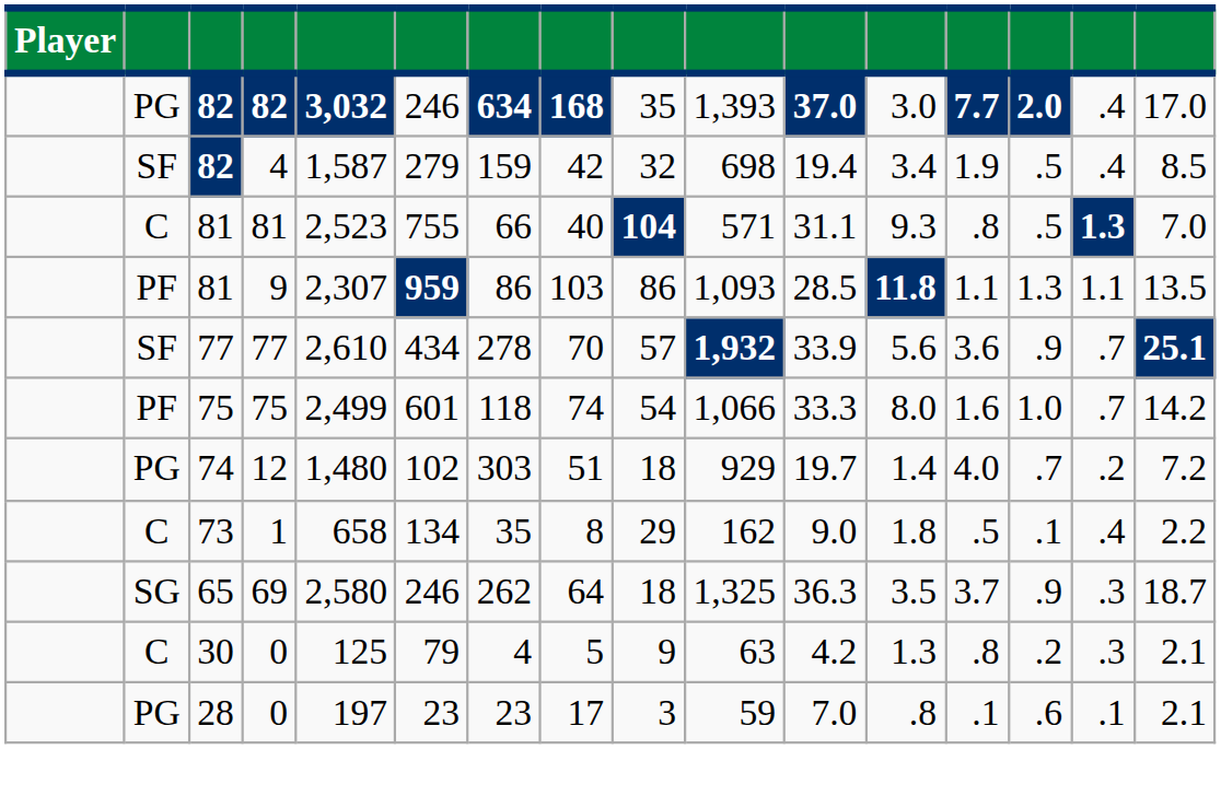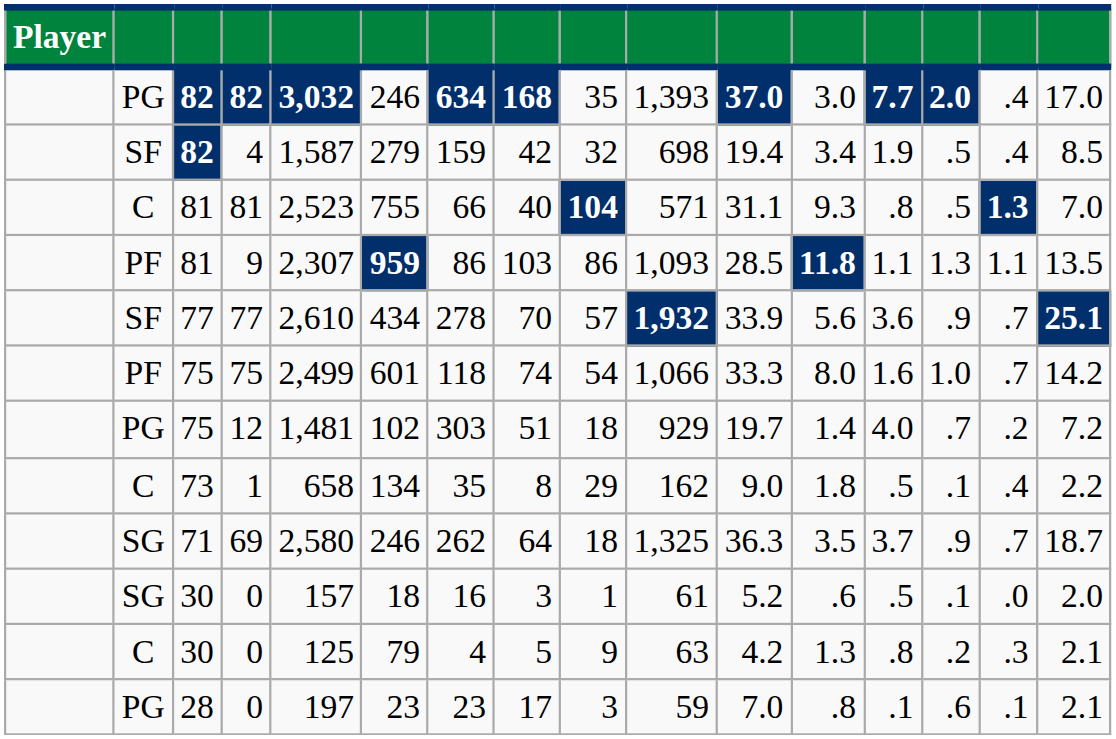 <table class="wikitable sortable" style="font-size: 95%; text-align:right;">
 <tr>
 <th style="background:#00843D; color:#FFFFFF; border-top:#002F6C 3px solid; border-bottom:#002F6C 3px solid;">Player</th>
 <th style="background:#00843D; color:#FFFFFF; border-top:#002F6C 3px solid; border-bottom:#002F6C 3px solid;"></th>
 <th style="background:#00843D; color:#FFFFFF; border-top:#002F6C 3px solid; border-bottom:#002F6C 3px solid;"></th>
 <th style="background:#00843D; color:#FFFFFF; border-top:#002F6C 3px solid; border-bottom:#002F6C 3px solid;"></th>
 <th style="background:#00843D; color:#FFFFFF; border-top:#002F6C 3px solid; border-bottom:#002F6C 3px solid;"></th>
 <th style="background:#00843D; color:#FFFFFF; border-top:#002F6C 3px solid; border-bottom:#002F6C 3px solid;"></th>
 <th style="background:#00843D; color:#FFFFFF; border-top:#002F6C 3px solid; border-bottom:#002F6C 3px solid;"></th>
 <th style="background:#00843D; color:#FFFFFF; border-top:#002F6C 3px solid; border-bottom:#002F6C 3px solid;"></th>
 <th style="background:#00843D; color:#FFFFFF; border-top:#002F6C 3px solid; border-bottom:#002F6C 3px solid;"></th>
 <th style="background:#00843D; color:#FFFFFF; border-top:#002F6C 3px solid; border-bottom:#002F6C 3px solid;"></th>
 <th style="background:#00843D; color:#FFFFFF; border-top:#002F6C 3px solid; border-bottom:#002F6C 3px solid;"></th>
 <th style="background:#00843D; color:#FFFFFF; border-top:#002F6C 3px solid; border-bottom:#002F6C 3px solid;"></th>
 <th style="background:#00843D; color:#FFFFFF; border-top:#002F6C 3px solid; border-bottom:#002F6C 3px solid;"></th>
 <th style="background:#00843D; color:#FFFFFF; border-top:#002F6C 3px solid; border-bottom:#002F6C 3px solid;"></th>
 <th style="background:#00843D; color:#FFFFFF; border-top:#002F6C 3px solid; border-bottom:#002F6C 3px solid;"></th>
 <th style="background:#00843D; color:#FFFFFF; border-top:#002F6C 3px solid; border-bottom:#002F6C 3px solid;"></th>
 </tr>
 <tr>
 <td style="text-align:left;"></td>
 <td style="text-align:center;">PG</td>
 <td style="background:#002F6C; color:#FFFFFF;"><strong>82</strong></td>
 <td style="background:#002F6C; color:#FFFFFF;"><strong>82</strong></td>
 <td style="background:#002F6C; color:#FFFFFF;"><strong>3,032</strong></td>
 <td>246</td>
 <td style="background:#002F6C; color:#FFFFFF;"><strong>634</strong></td>
 <td style="background:#002F6C; color:#FFFFFF;"><strong>168</strong></td>
 <td>35</td>
 <td>1,393</td>
 <td style="background:#002F6C; color:#FFFFFF;"><strong>37.0</strong></td>
 <td>3.0</td>
 <td style="background:#002F6C; color:#FFFFFF;"><strong>7.7</strong></td>
 <td style="background:#002F6C; color:#FFFFFF;"><strong>2.0</strong></td>
 <td>.4</td>
 <td>17.0</td>
 </tr>
 <tr>
 <td style="text-align:left;"></td>
 <td style="text-align:center;">SF</td>
 <td style="background:#002F6C; color:#FFFFFF;"><strong>82</strong></td>
 <td>4</td>
 <td>1,587</td>
 <td>279</td>
 <td>159</td>
 <td>42</td>
 <td>32</td>
 <td>698</td>
 <td>19.4</td>
 <td>3.4</td>
 <td>1.9</td>
 <td>.5</td>
 <td>.4</td>
 <td>8.5</td>
 </tr>
 <tr>
 <td style="text-align:left;"></td>
 <td style="text-align:center;">C</td>
 <td>81</td>
 <td>81</td>
 <td>2,523</td>
 <td>755</td>
 <td>66</td>
 <td>40</td>
 <td style="background:#002F6C; color:#FFFFFF;"><strong>104</strong></td>
 <td>571</td>
 <td>31.1</td>
 <td>9.3</td>
 <td>.8</td>
 <td>.5</td>
 <td style="background:#002F6C; color:#FFFFFF;"><strong>1.3</strong></td>
 <td>7.0</td>
 </tr>
 <tr>
 <td style="text-align:left;"></td>
 <td style="text-align:center;">PF</td>
 <td>81</td>
 <td>9</td>
 <td>2,307</td>
 <td style="background:#002F6C; color:#FFFFFF;"><strong>959</strong></td>
 <td>86</td>
 <td>103</td>
 <td>86</td>
 <td>1,093</td>
 <td>28.5</td>
 <td style="background:#002F6C; color:#FFFFFF;"><strong>11.8</strong></td>
 <td>1.1</td>
 <td>1.3</td>
 <td>1.1</td>
 <td>13.5</td>
 </tr>
 <tr>
 <td style="text-align:left;"></td>
 <td style="text-align:center;">SF</td>
 <td>77</td>
 <td>77</td>
 <td>2,610</td>
 <td>434</td>
 <td>278</td>
 <td>70</td>
 <td>57</td>
 <td style="background:#002F6C; color:#FFFFFF;"><strong>1,932</strong></td>
 <td>33.9</td>
 <td>5.6</td>
 <td>3.6</td>
 <td>.9</td>
 <td>.7</td>
 <td style="background:#002F6C; color:#FFFFFF;"><strong>25.1</strong></td>
 </tr>
 <tr>
 <td style="text-align:left;"></td>
 <td style="text-align:center;">PF</td>
 <td>75</td>
 <td>75</td>
 <td>2,499</td>
 <td>601</td>
 <td>118</td>
 <td>74</td>
 <td>54</td>
 <td>1,066</td>
 <td>33.3</td>
 <td>8.0</td>
 <td>1.6</td>
 <td>1.0</td>
 <td>.7</td>
 <td>14.2</td>
 </tr>
 <tr>
 <td style="text-align:left;"></td>
 <td style="text-align:center;">PG</td>
-<td>74</td>
+<td>75</td>
 <td>12</td>
-<td>1,480</td>
+<td>1,481</td>
 <td>102</td>
 <td>303</td>
 <td>51</td>
 <td>18</td>
 <td>929</td>
 <td>19.7</td>
 <td>1.4</td>
 <td>4.0</td>
 <td>.7</td>
 <td>.2</td>
 <td>7.2</td>
 </tr>
 <tr>
 <td style="text-align:left;"></td>
 <td style="text-align:center;">C</td>
 <td>73</td>
 <td>1</td>
 <td>658</td>
 <td>134</td>
 <td>35</td>
 <td>8</td>
 <td>29</td>
 <td>162</td>
 <td>9.0</td>
 <td>1.8</td>
 <td>.5</td>
 <td>.1</td>
 <td>.4</td>
 <td>2.2</td>
 </tr>
 <tr>
 <td style="text-align:left;"></td>
 <td style="text-align:center;">SG</td>
-<td>65</td>
+<td>71</td>
 <td>69</td>
 <td>2,580</td>
 <td>246</td>
 <td>262</td>
 <td>64</td>
 <td>18</td>
 <td>1,325</td>
 <td>36.3</td>
 <td>3.5</td>
 <td>3.7</td>
 <td>.9</td>
-<td>.3</td>
+<td>.7</td>
 <td>18.7</td>
+</tr>
+<tr>
+<td style="text-align:left;"></td>
+<td style="text-align:center;">SG</td>
+<td>30</td>
+<td>0</td>
+<td>157</td>
+<td>18</td>
+<td>16</td>
+<td>3</td>
+<td>1</td>
+<td>61</td>
+<td>5.2</td>
+<td>.6</td>
+<td>.5</td>
+<td>.1</td>
+<td>.0</td>
+<td>2.0</td>
 </tr>
 <tr>
 <td style="text-align:left;"></td>
 <td style="text-align:center;">C</td>
 <td>30</td>
 <td>0</td>
 <td>125</td>
 <td>79</td>
 <td>4</td>
 <td>5</td>
 <td>9</td>
 <td>63</td>
 <td>4.2</td>
 <td>1.3</td>
 <td>.8</td>
 <td>.2</td>
 <td>.3</td>
 <td>2.1</td>
 </tr>
 <tr>
 <td style="text-align:left;"></td>
 <td style="text-align:center;">PG</td>
 <td>28</td>
 <td>0</td>
 <td>197</td>
 <td>23</td>
 <td>23</td>
 <td>17</td>
 <td>3</td>
 <td>59</td>
 <td>7.0</td>
 <td>.8</td>
 <td>.1</td>
 <td>.6</td>
 <td>.1</td>
 <td>2.1</td>
 </tr>
 </table>
